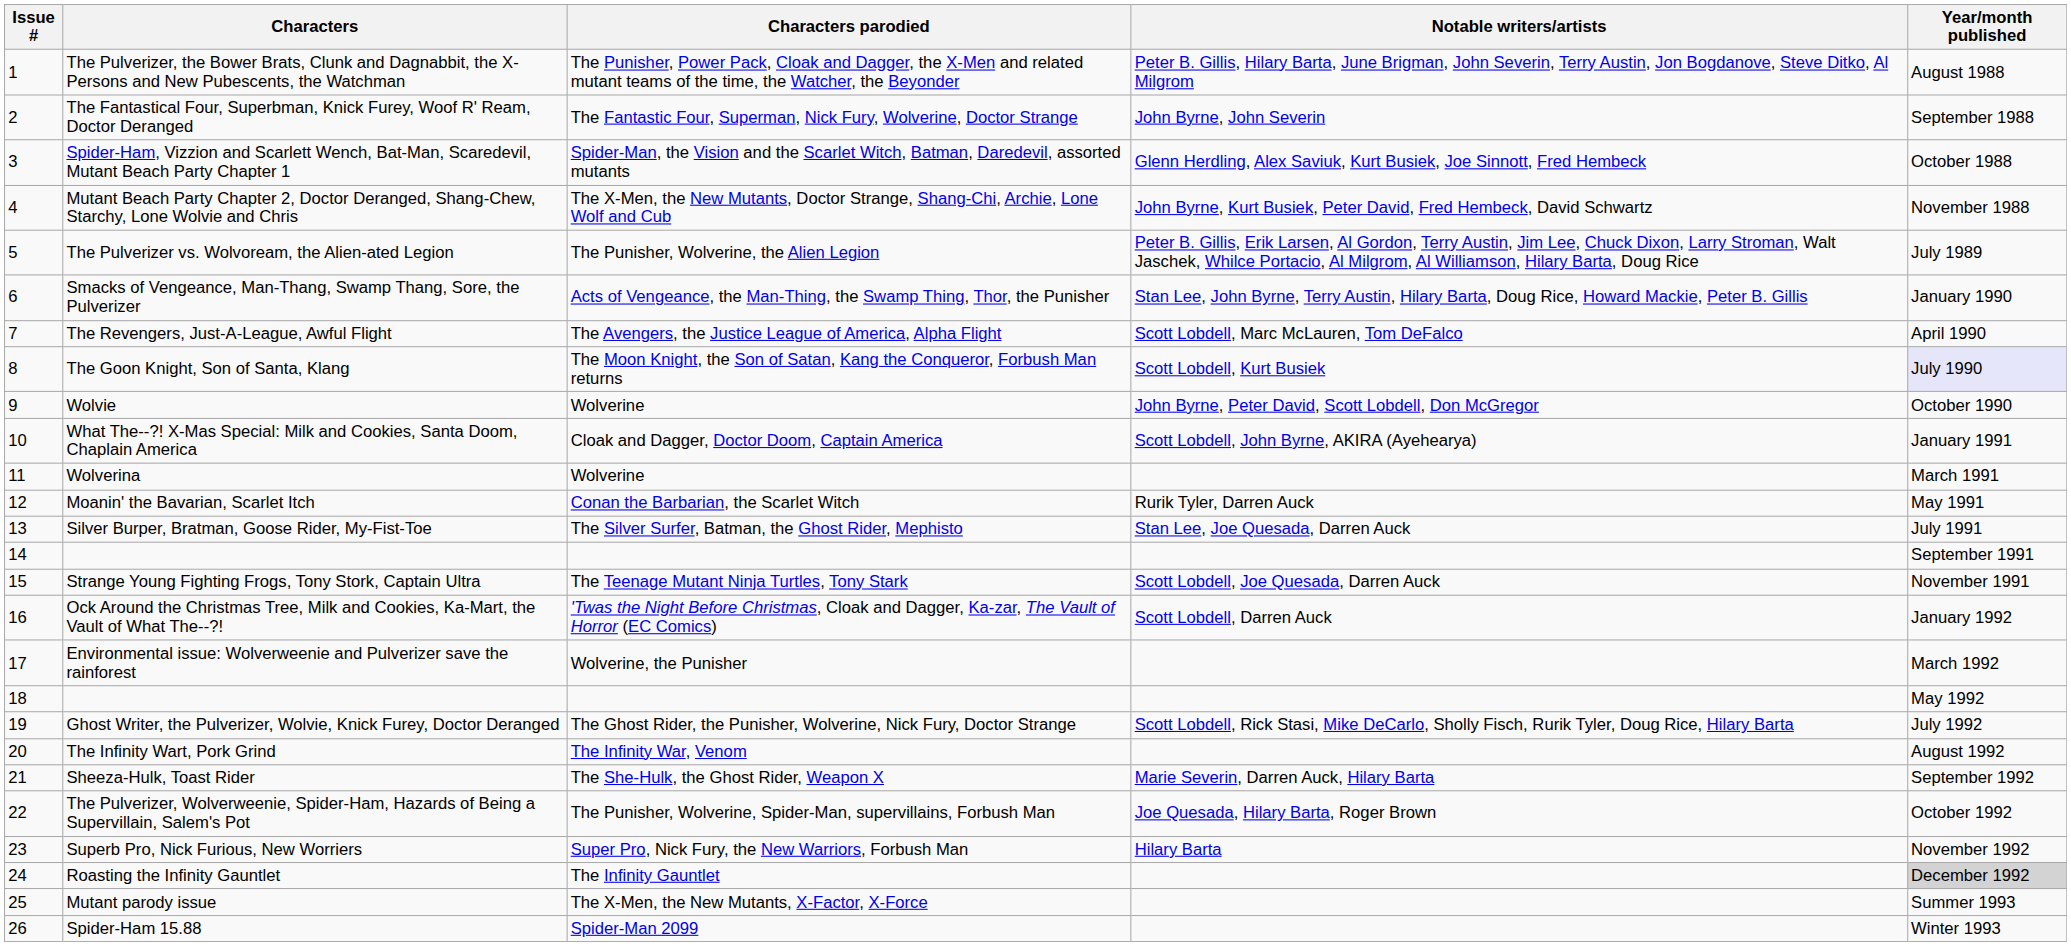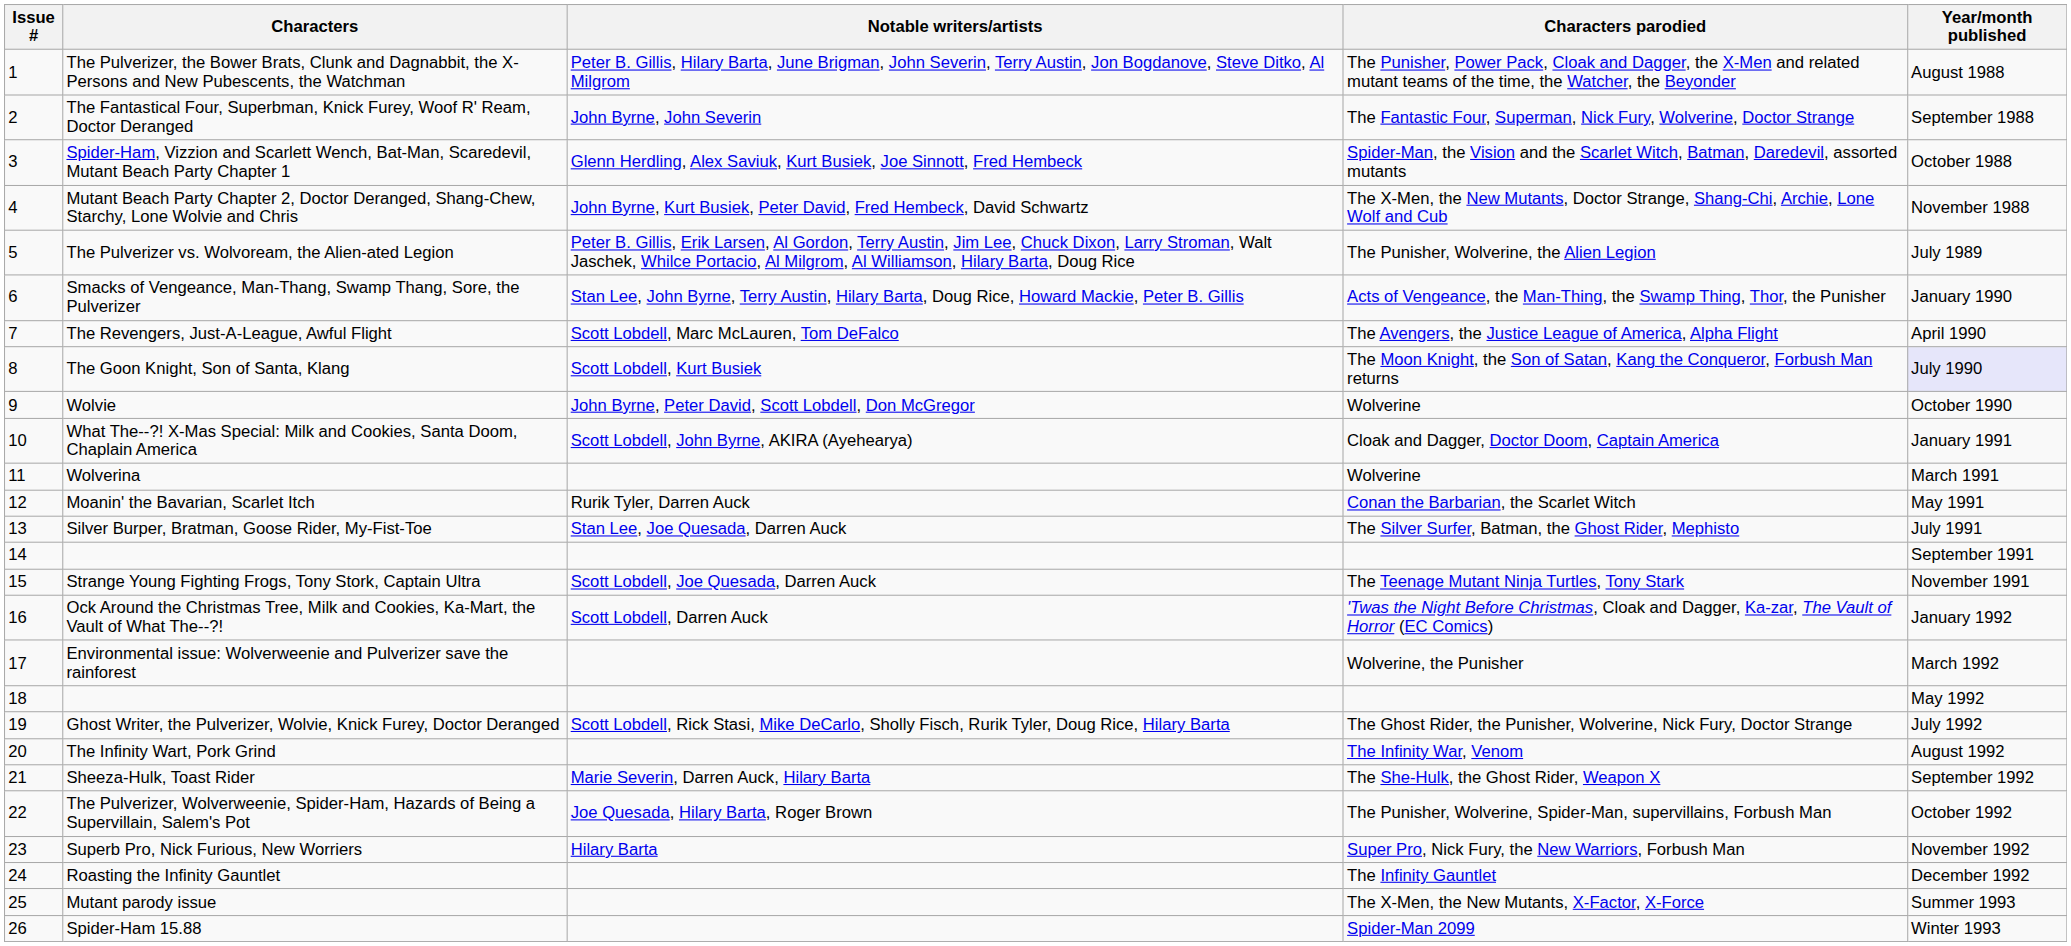 <table class="wikitable" style="width:100%">
 <tr>
 <th>Issue #</th>
 <th>Characters</th>
+<th>Notable writers/artists</th>
 <th>Characters parodied</th>
-<th>Notable writers/artists</th>
 <th>Year/month published</th>
 </tr>
 <tr>
 <td>1</td>
 <td>The Pulverizer, the Bower Brats, Clunk and Dagnabbit, the X-Persons and New Pubescents, the Watchman</td>
+<td><a href='#'>Peter B. Gillis</a>, <a href='#'>Hilary Barta</a>, <a href='#'>June Brigman</a>, <a href='#'>John Severin</a>, <a href='#'>Terry Austin</a>, <a href='#'>Jon Bogdanove</a>, <a href='#'>Steve Ditko</a>, <a href='#'>Al Milgrom</a></td>
 <td>The <a href='#'>Punisher</a>, <a href='#'>Power Pack</a>, <a href='#'>Cloak and Dagger</a>, the <a href='#'>X-Men</a> and related mutant teams of the time, the <a href='#'>Watcher</a>, the <a href='#'>Beyonder</a></td>
-<td><a href='#'>Peter B. Gillis</a>, <a href='#'>Hilary Barta</a>, <a href='#'>June Brigman</a>, <a href='#'>John Severin</a>, <a href='#'>Terry Austin</a>, <a href='#'>Jon Bogdanove</a>, <a href='#'>Steve Ditko</a>, <a href='#'>Al Milgrom</a></td>
 <td>August 1988</td>
 </tr>
 <tr>
 <td>2</td>
 <td>The Fantastical Four, Superbman, Knick Furey, Woof R' Ream, Doctor Deranged</td>
+<td><a href='#'>John Byrne</a>, <a href='#'>John Severin</a></td>
 <td>The <a href='#'>Fantastic Four</a>, <a href='#'>Superman</a>, <a href='#'>Nick Fury</a>, <a href='#'>Wolverine</a>, <a href='#'>Doctor Strange</a></td>
-<td><a href='#'>John Byrne</a>, <a href='#'>John Severin</a></td>
 <td style=white-space:nowrap>September 1988</td>
 </tr>
 <tr>
 <td>3</td>
 <td><a href='#'>Spider-Ham</a>, Vizzion and Scarlett Wench, Bat-Man, Scaredevil, Mutant Beach Party Chapter 1</td>
+<td><a href='#'>Glenn Herdling</a>, <a href='#'>Alex Saviuk</a>, <a href='#'>Kurt Busiek</a>, <a href='#'>Joe Sinnott</a>, <a href='#'>Fred Hembeck</a></td>
 <td><a href='#'>Spider-Man</a>, the <a href='#'>Vision</a> and the <a href='#'>Scarlet Witch</a>, <a href='#'>Batman</a>, <a href='#'>Daredevil</a>, assorted mutants</td>
-<td><a href='#'>Glenn Herdling</a>, <a href='#'>Alex Saviuk</a>, <a href='#'>Kurt Busiek</a>, <a href='#'>Joe Sinnott</a>, <a href='#'>Fred Hembeck</a></td>
 <td>October 1988</td>
 </tr>
 <tr>
 <td>4</td>
 <td>Mutant Beach Party Chapter 2, Doctor Deranged, Shang-Chew, Starchy, Lone Wolvie and Chris</td>
+<td><a href='#'>John Byrne</a>, <a href='#'>Kurt Busiek</a>, <a href='#'>Peter David</a>, <a href='#'>Fred Hembeck</a>, David Schwartz</td>
 <td>The X-Men, the <a href='#'>New Mutants</a>, Doctor Strange, <a href='#'>Shang-Chi</a>, <a href='#'>Archie</a>, <a href='#'>Lone Wolf and Cub</a></td>
-<td><a href='#'>John Byrne</a>, <a href='#'>Kurt Busiek</a>, <a href='#'>Peter David</a>, <a href='#'>Fred Hembeck</a>, David Schwartz</td>
 <td>November 1988</td>
 </tr>
 <tr>
 <td>5</td>
 <td>The Pulverizer vs. Wolvoream, the Alien-ated Legion</td>
+<td><a href='#'>Peter B. Gillis</a>, <a href='#'>Erik Larsen</a>, <a href='#'>Al Gordon</a>, <a href='#'>Terry Austin</a>, <a href='#'>Jim Lee</a>, <a href='#'>Chuck Dixon</a>, <a href='#'>Larry Stroman</a>, Walt Jaschek, <a href='#'>Whilce Portacio</a>, <a href='#'>Al Milgrom</a>, <a href='#'>Al Williamson</a>, <a href='#'>Hilary Barta</a>, Doug Rice</td>
 <td>The Punisher, Wolverine, the <a href='#'>Alien Legion</a></td>
-<td><a href='#'>Peter B. Gillis</a>, <a href='#'>Erik Larsen</a>, <a href='#'>Al Gordon</a>, <a href='#'>Terry Austin</a>, <a href='#'>Jim Lee</a>, <a href='#'>Chuck Dixon</a>, <a href='#'>Larry Stroman</a>, Walt Jaschek, <a href='#'>Whilce Portacio</a>, <a href='#'>Al Milgrom</a>, <a href='#'>Al Williamson</a>, <a href='#'>Hilary Barta</a>, Doug Rice</td>
 <td>July 1989</td>
 </tr>
 <tr>
 <td>6</td>
 <td>Smacks of Vengeance, Man-Thang, Swamp Thang, Sore, the Pulverizer</td>
+<td><a href='#'>Stan Lee</a>, <a href='#'>John Byrne</a>, <a href='#'>Terry Austin</a>, <a href='#'>Hilary Barta</a>, Doug Rice, <a href='#'>Howard Mackie</a>, <a href='#'>Peter B. Gillis</a></td>
 <td><a href='#'>Acts of Vengeance</a>, the <a href='#'>Man-Thing</a>, the <a href='#'>Swamp Thing</a>, <a href='#'>Thor</a>, the Punisher</td>
-<td><a href='#'>Stan Lee</a>, <a href='#'>John Byrne</a>, <a href='#'>Terry Austin</a>, <a href='#'>Hilary Barta</a>, Doug Rice, <a href='#'>Howard Mackie</a>, <a href='#'>Peter B. Gillis</a></td>
 <td>January 1990</td>
 </tr>
 <tr>
 <td>7</td>
 <td>The Revengers, Just-A-League, Awful Flight</td>
+<td><a href='#'>Scott Lobdell</a>, Marc McLauren, <a href='#'>Tom DeFalco</a></td>
 <td>The <a href='#'>Avengers</a>, the <a href='#'>Justice League of America</a>, <a href='#'>Alpha Flight</a></td>
-<td><a href='#'>Scott Lobdell</a>, Marc McLauren, <a href='#'>Tom DeFalco</a></td>
 <td>April 1990</td>
 </tr>
 <tr>
 <td>8</td>
 <td>The Goon Knight, Son of Santa, Klang</td>
+<td><a href='#'>Scott Lobdell</a>, <a href='#'>Kurt Busiek</a></td>
 <td>The <a href='#'>Moon Knight</a>, the <a href='#'>Son of Satan</a>, <a href='#'>Kang the Conqueror</a>, <a href='#'>Forbush Man</a> returns</td>
-<td><a href='#'>Scott Lobdell</a>, <a href='#'>Kurt Busiek</a></td>
 <td style="background: lavender;">July 1990</td>
 </tr>
 <tr>
 <td>9</td>
 <td>Wolvie</td>
+<td><a href='#'>John Byrne</a>, <a href='#'>Peter David</a>, <a href='#'>Scott Lobdell</a>, <a href='#'>Don McGregor</a></td>
 <td>Wolverine</td>
-<td><a href='#'>John Byrne</a>, <a href='#'>Peter David</a>, <a href='#'>Scott Lobdell</a>, <a href='#'>Don McGregor</a></td>
 <td>October 1990</td>
 </tr>
 <tr>
 <td>10</td>
 <td>What The--?! X-Mas Special: Milk and Cookies, Santa Doom, Chaplain America</td>
+<td><a href='#'>Scott Lobdell</a>, <a href='#'>John Byrne</a>, AKIRA (Ayehearya)</td>
 <td>Cloak and Dagger, <a href='#'>Doctor Doom</a>, <a href='#'>Captain America</a></td>
-<td><a href='#'>Scott Lobdell</a>, <a href='#'>John Byrne</a>, AKIRA (Ayehearya)</td>
 <td>January 1991</td>
 </tr>
 <tr>
 <td>11</td>
 <td>Wolverina</td>
+<td></td>
 <td>Wolverine</td>
-<td></td>
 <td>March 1991</td>
 </tr>
 <tr>
 <td>12</td>
 <td>Moanin' the Bavarian, Scarlet Itch</td>
+<td>Rurik Tyler, Darren Auck</td>
 <td><a href='#'>Conan the Barbarian</a>, the Scarlet Witch</td>
-<td>Rurik Tyler, Darren Auck</td>
 <td>May 1991</td>
 </tr>
 <tr>
 <td>13</td>
 <td>Silver Burper, Bratman, Goose Rider, My-Fist-Toe</td>
+<td><a href='#'>Stan Lee</a>, <a href='#'>Joe Quesada</a>, Darren Auck</td>
 <td>The <a href='#'>Silver Surfer</a>, Batman, the <a href='#'>Ghost Rider</a>, <a href='#'>Mephisto</a></td>
-<td><a href='#'>Stan Lee</a>, <a href='#'>Joe Quesada</a>, Darren Auck</td>
 <td>July 1991</td>
 </tr>
 <tr>
 <td>14</td>
 <td></td>
 <td></td>
 <td></td>
 <td>September 1991</td>
 </tr>
 <tr>
 <td>15</td>
 <td>Strange Young Fighting Frogs, Tony Stork, Captain Ultra</td>
+<td><a href='#'>Scott Lobdell</a>, <a href='#'>Joe Quesada</a>, Darren Auck</td>
 <td>The <a href='#'>Teenage Mutant Ninja Turtles</a>, <a href='#'>Tony Stark</a></td>
-<td><a href='#'>Scott Lobdell</a>, <a href='#'>Joe Quesada</a>, Darren Auck</td>
 <td>November 1991</td>
 </tr>
 <tr>
 <td>16</td>
 <td>Ock Around the Christmas Tree, Milk and Cookies, Ka-Mart, the Vault of What The--?!</td>
+<td><a href='#'>Scott Lobdell</a>, Darren Auck</td>
 <td><em><a href='#'>'Twas the Night Before Christmas</a></em>, Cloak and Dagger, <a href='#'>Ka-zar</a>, <em><a href='#'>The Vault of Horror</a></em> (<a href='#'>EC Comics</a>)</td>
-<td><a href='#'>Scott Lobdell</a>, Darren Auck</td>
 <td>January 1992</td>
 </tr>
 <tr>
 <td>17</td>
 <td>Environmental issue: Wolverweenie and Pulverizer save the rainforest</td>
+<td></td>
 <td>Wolverine, the Punisher</td>
-<td></td>
 <td>March 1992</td>
 </tr>
 <tr>
 <td>18</td>
 <td></td>
 <td></td>
 <td></td>
 <td>May 1992</td>
 </tr>
 <tr>
 <td>19</td>
 <td>Ghost Writer, the Pulverizer, Wolvie, Knick Furey, Doctor Deranged</td>
+<td><a href='#'>Scott Lobdell</a>, Rick Stasi, <a href='#'>Mike DeCarlo</a>, Sholly Fisch, Rurik Tyler, Doug Rice, <a href='#'>Hilary Barta</a></td>
 <td>The Ghost Rider, the Punisher, Wolverine, Nick Fury, Doctor Strange</td>
-<td><a href='#'>Scott Lobdell</a>, Rick Stasi, <a href='#'>Mike DeCarlo</a>, Sholly Fisch, Rurik Tyler, Doug Rice, <a href='#'>Hilary Barta</a></td>
 <td>July 1992</td>
 </tr>
 <tr>
 <td>20</td>
 <td>The Infinity Wart, Pork Grind</td>
+<td></td>
 <td><a href='#'>The Infinity War</a>, <a href='#'>Venom</a></td>
-<td></td>
 <td>August 1992</td>
 </tr>
 <tr>
 <td>21</td>
 <td>Sheeza-Hulk, Toast Rider</td>
+<td><a href='#'>Marie Severin</a>, Darren Auck, <a href='#'>Hilary Barta</a></td>
 <td>The <a href='#'>She-Hulk</a>, the Ghost Rider, <a href='#'>Weapon X</a></td>
-<td><a href='#'>Marie Severin</a>, Darren Auck, <a href='#'>Hilary Barta</a></td>
 <td>September 1992</td>
 </tr>
 <tr>
 <td>22</td>
 <td>The Pulverizer, Wolverweenie, Spider-Ham, Hazards of Being a Supervillain, Salem's Pot</td>
+<td><a href='#'>Joe Quesada</a>, <a href='#'>Hilary Barta</a>, Roger Brown</td>
 <td>The Punisher, Wolverine, Spider-Man, supervillains, Forbush Man</td>
-<td><a href='#'>Joe Quesada</a>, <a href='#'>Hilary Barta</a>, Roger Brown</td>
 <td>October 1992</td>
 </tr>
 <tr>
 <td>23</td>
 <td>Superb Pro, Nick Furious, New Worriers</td>
+<td><a href='#'>Hilary Barta</a></td>
 <td><a href='#'>Super Pro</a>, Nick Fury, the <a href='#'>New Warriors</a>, Forbush Man</td>
-<td><a href='#'>Hilary Barta</a></td>
 <td>November 1992</td>
 </tr>
 <tr>
 <td>24</td>
 <td>Roasting the Infinity Gauntlet</td>
+<td></td>
 <td>The <a href='#'>Infinity Gauntlet</a></td>
-<td></td>
-<td style="background: lightgrey;">December 1992</td>
+<td>December 1992</td>
 </tr>
 <tr>
 <td>25</td>
 <td>Mutant parody issue</td>
+<td></td>
 <td>The X-Men, the New Mutants, <a href='#'>X-Factor</a>, <a href='#'>X-Force</a></td>
-<td></td>
 <td>Summer 1993</td>
 </tr>
 <tr>
 <td>26</td>
 <td>Spider-Ham 15.88</td>
+<td></td>
 <td><a href='#'>Spider-Man 2099</a></td>
-<td></td>
 <td>Winter 1993</td>
 </tr>
 </table>
